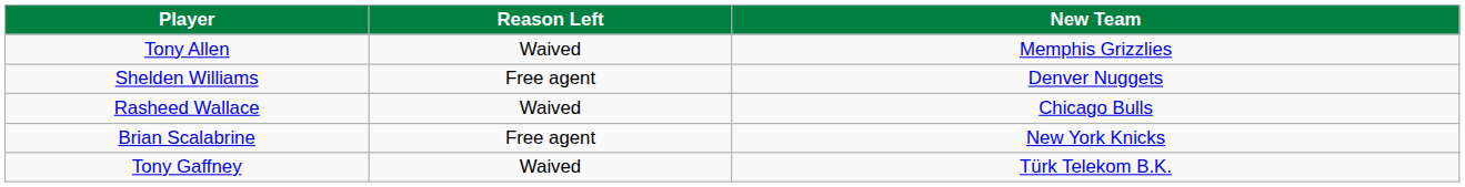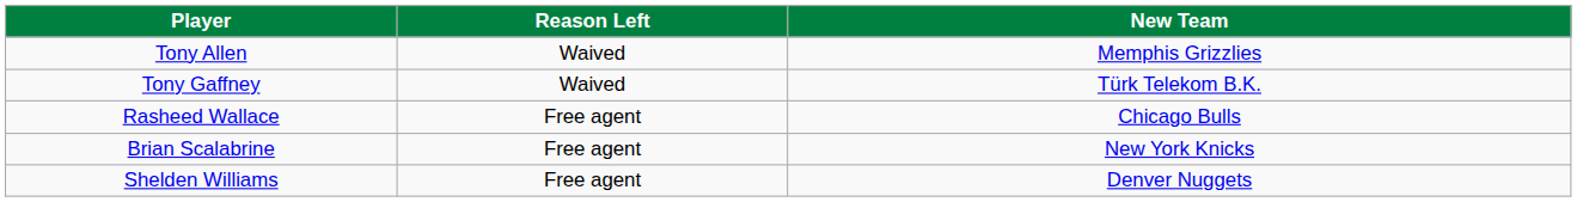 <table class="wikitable sortable sortable">
 <tr>
 <th style="background:#008040; color:white; width:10%;">Player</th>
 <th style="background:#008040; color:white; width:10%;">Reason Left</th>
 <th style="background:#008040; color:white; width:20%;">New Team</th>
 </tr>
 <tr style="text-align: center">
 <td><a href='#'>Tony Allen</a></td>
 <td>Waived</td>
 <td><a href='#'>Memphis Grizzlies</a></td>
 </tr>
 <tr style="text-align: center">
-<td><a href='#'>Shelden Williams</a></td>
-<td>Free agent</td>
-<td><a href='#'>Denver Nuggets</a></td>
+<td><a href='#'>Tony Gaffney</a></td>
+<td>Waived</td>
+<td><a href='#'>Türk Telekom B.K.</a></td>
 </tr>
 <tr style="text-align: center">
 <td><a href='#'>Rasheed Wallace</a></td>
-<td>Waived</td>
+<td>Free agent</td>
 <td><a href='#'>Chicago Bulls</a></td>
 </tr>
 <tr style="text-align: center">
 <td><a href='#'>Brian Scalabrine</a></td>
 <td>Free agent</td>
 <td><a href='#'>New York Knicks</a></td>
 </tr>
 <tr style="text-align: center">
-<td><a href='#'>Tony Gaffney</a></td>
-<td>Waived</td>
-<td><a href='#'>Türk Telekom B.K.</a></td>
+<td><a href='#'>Shelden Williams</a></td>
+<td>Free agent</td>
+<td><a href='#'>Denver Nuggets</a></td>
 </tr>
 </table>
